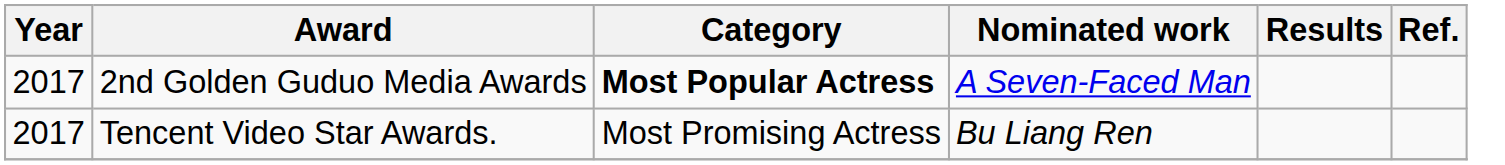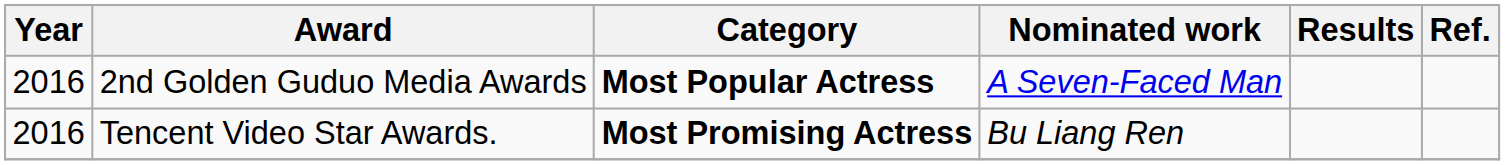 <table class="wikitable">
 <tr>
 <th>Year</th>
 <th>Award</th>
 <th>Category</th>
 <th>Nominated work</th>
 <th>Results</th>
 <th>Ref.</th>
 </tr>
 <tr>
-<td>2017</td>
+<td>2016</td>
 <td>2nd Golden Guduo Media Awards</td>
 <td><strong>Most Popular Actress</strong></td>
 <td><em><a href='#'>A Seven-Faced Man</a></em></td>
 <td></td>
 <td></td>
 </tr>
 <tr>
-<td>2017</td>
+<td>2016</td>
 <td>Tencent Video Star Awards.</td>
-<td>Most Promising Actress</td>
+<td><strong>Most Promising Actress</strong></td>
 <td><em>Bu Liang Ren</em></td>
 <td></td>
 <td></td>
 </tr>
 <tr>
 </tr>
 </table>
